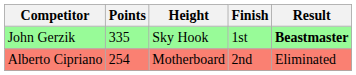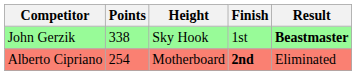 <table class="wikitable sortable">
 <tr>
 <th>Competitor</th>
 <th>Points</th>
 <th>Height</th>
 <th>Finish</th>
 <th>Result</th>
 </tr>
 <tr style="background-color:#98fb98">
 <td> John Gerzik</td>
-<td>335</td>
+<td>338</td>
 <td>Sky Hook</td>
 <td>1st</td>
 <td><strong>Beastmaster</strong></td>
 </tr>
 <tr style="background-color:#fa8072">
 <td> Alberto Cipriano</td>
 <td>254</td>
 <td>Motherboard</td>
-<td>2nd</td>
+<td><strong>2nd</strong></td>
 <td>Eliminated</td>
 </tr>
 </table>
